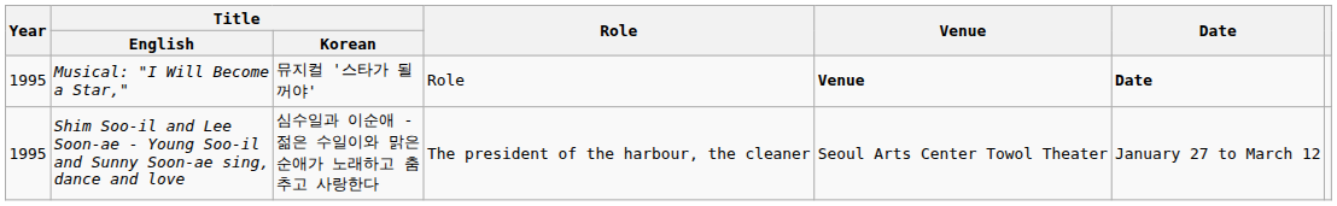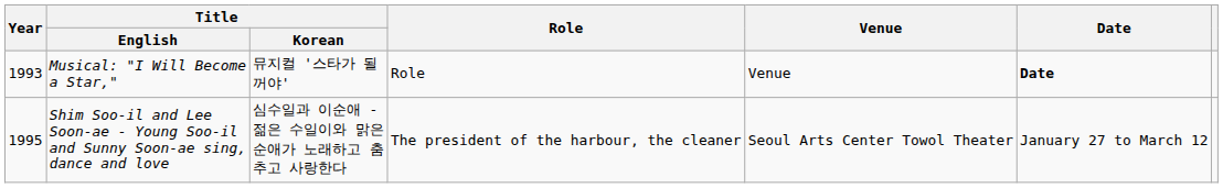 <table class="wikitable sortable" style="clear:none; font-size:100%; padding:0 auto; ">
 <tr>
 <th rowspan="2" scope="col" width="auto">Year</th>
 <th colspan="2" scope="col">Title</th>
 <th rowspan="2" scope="col">Role</th>
 <th rowspan="2" scope="col">Venue</th>
 <th rowspan="2" scope="col">Date</th>
 <th rowspan="2" scope="col" class="unsortable"></th>
 </tr>
 <tr>
 <th width="180">English</th>
 <th width="120">Korean</th>
 </tr>
 <tr>
-<td>1995</td>
+<td>1993</td>
 <td><em>Musical: "I Will Become a Star,"</em></td>
 <td>뮤지컬 '스타가 될꺼야'</td>
 <td>Role</td>
-<td><strong>Venue</strong></td>
+<td>Venue</td>
 <td><strong>Date</strong></td>
 <td></td>
 </tr>
 <tr>
 <td>1995</td>
 <td><em>Shim Soo-il and Lee Soon-ae - Young Soo-il and Sunny Soon-ae sing, dance and love</em></td>
 <td>심수일과 이순애 - 젊은 수일이와 맑은 순애가 노래하고 춤추고 사랑한다</td>
 <td>The president of the harbour, the cleaner</td>
 <td>Seoul Arts Center Towol Theater</td>
 <td>January 27 to March 12</td>
 <td></td>
 </tr>
 </table>
